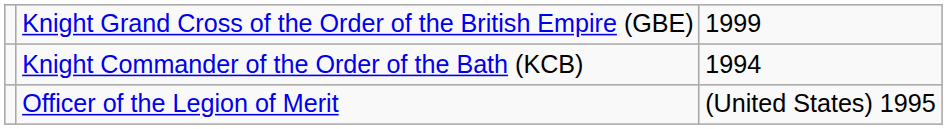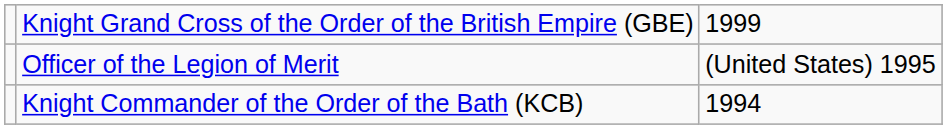 <table class="wikitable">
 <tr>
 <td></td>
 <td><a href='#'>Knight Grand Cross of the Order of the British Empire</a> (GBE)</td>
 <td>1999</td>
 </tr>
 <tr>
 <td></td>
+<td><a href='#'>Officer of the Legion of Merit</a></td>
+<td>(United States) 1995</td>
+</tr>
+<tr>
+<td></td>
 <td><a href='#'>Knight Commander of the Order of the Bath</a> (KCB)</td>
 <td>1994</td>
 </tr>
-<tr>
-<td></td>
-<td><a href='#'>Officer of the Legion of Merit</a></td>
-<td>(United States) 1995</td>
-</tr>
 </table>
